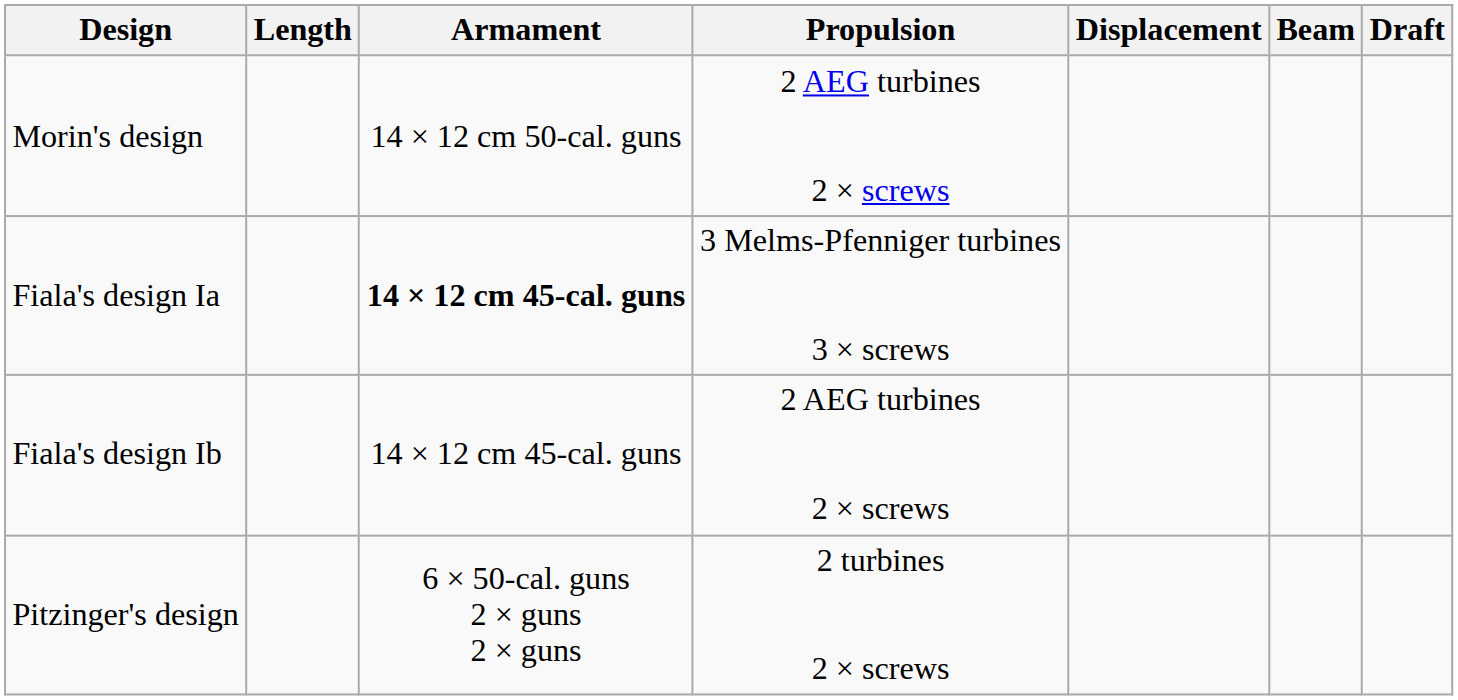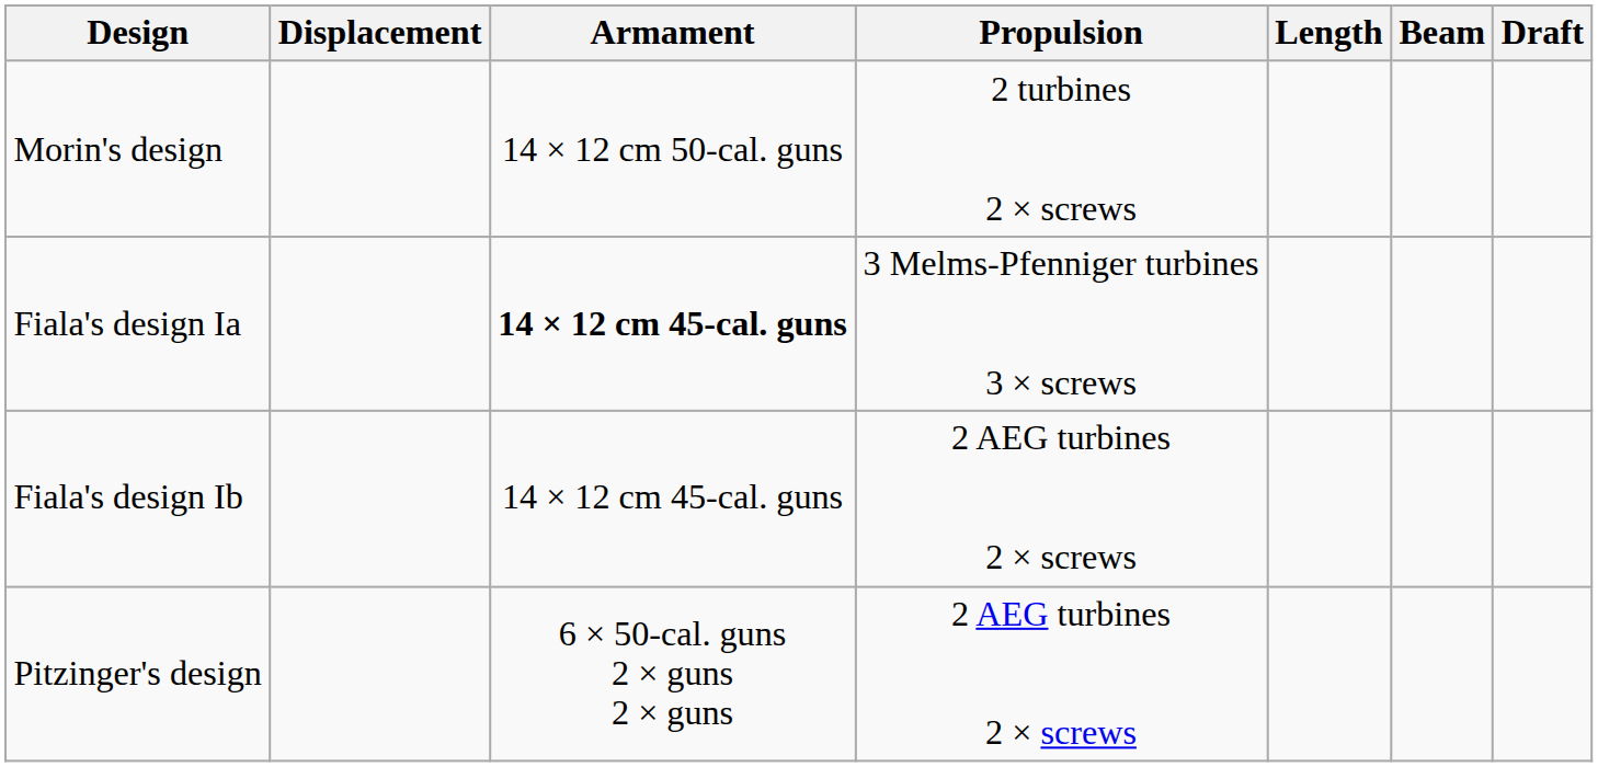 <table class=wikitable>
 <tr valign=top>
 <th>Design</th>
-<th>Length</th>
+<th>Displacement</th>
 <th>Armament</th>
 <th>Propulsion</th>
-<th>Displacement</th>
+<th>Length</th>
 <th>Beam</th>
 <th>Draft</th>
 </tr>
 <tr valign=middle>
 <td>Morin's design</td>
 <td align=center></td>
 <td align=center>14 × 12 cm 50-cal. guns</td>
-<td align=center>2 <a href='#'>AEG</a> turbines<br><br><br>2 × <a href='#'>screws</a></td>
+<td align=center>2 turbines<br><br><br>2 × screws</td>
 <td align=center></td>
 <td align=center></td>
 <td align=center></td>
 </tr>
 <tr valign=middle>
 <td>Fiala's design Ia</td>
 <td align=center></td>
 <td align=center><strong>14 × 12 cm 45-cal. guns</strong></td>
 <td align=center>3 Melms-Pfenniger turbines<br><br><br>3 × screws</td>
 <td align=center></td>
 <td align=center></td>
 <td align=center></td>
 </tr>
 <tr valign=middle>
 <td>Fiala's design Ib</td>
 <td align=center></td>
 <td align=center>14 × 12 cm 45-cal. guns</td>
 <td align=center>2 AEG turbines<br><br><br>2 × screws</td>
 <td align=center></td>
 <td align=center></td>
 <td align=center></td>
 </tr>
 <tr valign=middle>
 <td>Pitzinger's design</td>
 <td align=center></td>
 <td align=center>6 ×  50-cal. guns<br>2 ×  guns<br>2 ×  guns</td>
-<td align=center>2 turbines<br><br><br>2 × screws</td>
+<td align=center>2 <a href='#'>AEG</a> turbines<br><br><br>2 × <a href='#'>screws</a></td>
 <td align=center></td>
 <td align=center></td>
 <td align=center></td>
 </tr>
 </table>
